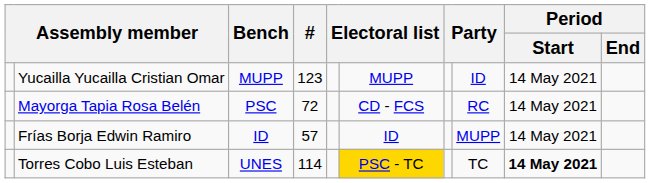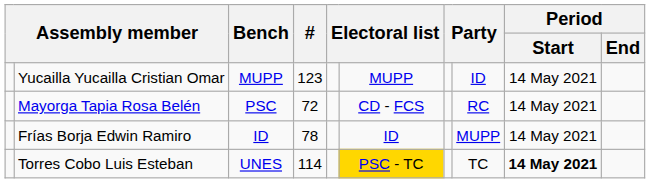 <table class="wikitable sortable" style="text-align:center; margin:auto;">
 <tr>
 <th colspan="2" rowspan="2">Assembly member</th>
 <th rowspan="2">Bench</th>
 <th rowspan="2">#</th>
 <th colspan="2" rowspan="2">Electoral list</th>
 <th colspan="2" rowspan="2">Party</th>
 <th colspan="2">Period</th>
 </tr>
 <tr>
 <th>Start</th>
 <th>End</th>
 </tr>
 <tr>
 <td></td>
 <td align="left"><small>Yucailla Yucailla Cristian Omar</small></td>
 <td><small><a href='#'>MUPP</a></small></td>
 <td><small>123</small></td>
 <td></td>
 <td><small><a href='#'>MUPP</a></small></td>
 <td></td>
 <td><small><a href='#'>ID</a></small></td>
 <td><small>14 May 2021</small></td>
 <td></td>
 </tr>
 <tr>
 <td></td>
 <td align="left"><small><a href='#'>Mayorga Tapia Rosa Belén</a></small></td>
 <td><small><a href='#'>PSC</a></small></td>
 <td><small>72</small></td>
 <td></td>
 <td><small><a href='#'>CD</a> - <a href='#'>FCS</a></small></td>
 <td></td>
 <td><small><a href='#'>RC</a></small></td>
 <td><small>14 May 2021</small></td>
 <td></td>
 </tr>
 <tr>
 <td></td>
 <td align="left"><small>Frías Borja Edwin Ramiro</small></td>
 <td><small><a href='#'>ID</a></small></td>
-<td><small>57</small></td>
+<td><small>78</small></td>
 <td></td>
 <td><small><a href='#'>ID</a></small></td>
 <td></td>
 <td><small><a href='#'>MUPP</a></small></td>
 <td><small>14 May 2021</small></td>
 <td></td>
 </tr>
 <tr>
 <td></td>
 <td align="left"><small>Torres Cobo Luis Esteban</small></td>
 <td><small><a href='#'>UNES</a></small></td>
 <td><small>114</small></td>
 <td></td>
 <td style="background: gold;"><small><a href='#'>PSC</a> - TC</small></td>
 <td></td>
 <td><small>TC</small></td>
 <td><strong><small>14 May 2021</small></strong></td>
 </tr>
 </table>
